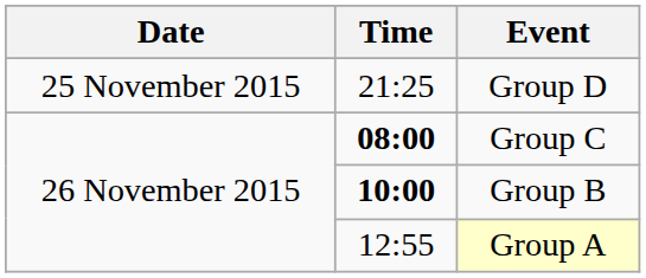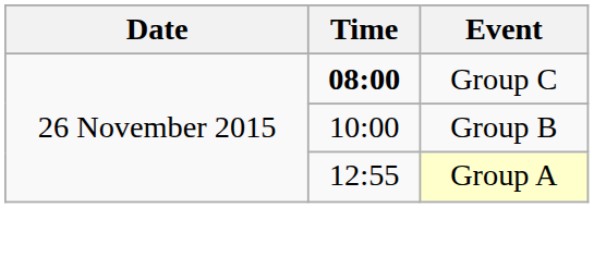 <table class = "wikitable" style="text-align:center;">
 <tr>
 <th width=150>Date</th>
 <th width=50>Time</th>
 <th width=80>Event</th>
 </tr>
 <tr>
-<td>25 November 2015</td>
-<td>21:25</td>
-<td>Group D</td>
-</tr>
-<tr>
 <td rowspan=3>26 November 2015</td>
 <td><strong>08:00</strong></td>
 <td>Group C</td>
 </tr>
 <tr>
-<td><strong>10:00</strong></td>
+<td>10:00</td>
 <td>Group B</td>
 </tr>
 <tr>
 <td>12:55</td>
 <td bgcolor=ffffcc>Group A</td>
 </tr>
 </table>
